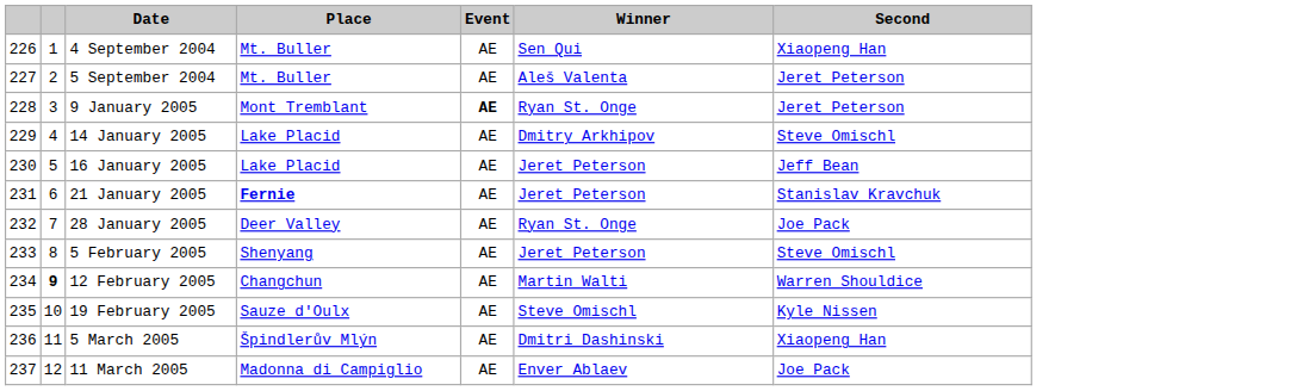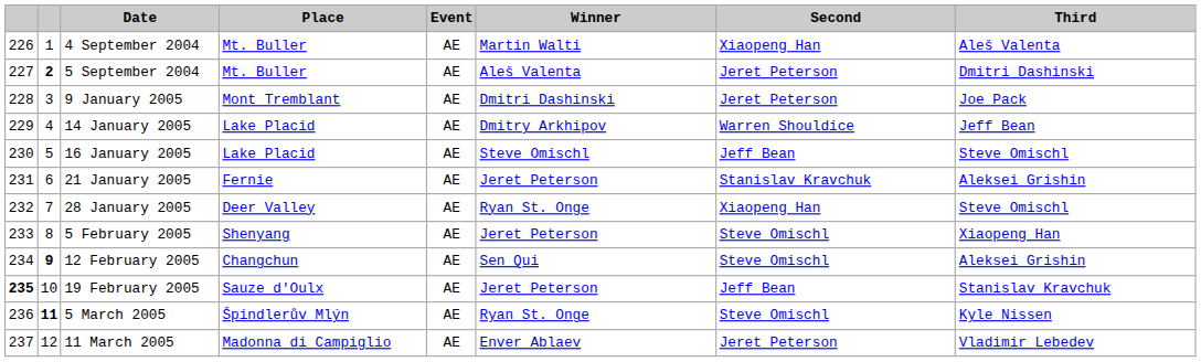 <table class="wikitable plainrowheaders" style="background:#fff; font-size:86%; line-height:16px; border:grey solid 1px; border-collapse:collapse;">
 <tr style="background:#ccc; text-align:center;">
 <th scope="col" style="background:#ccc; width=20 px;"></th>
 <th scope="col" style="background:#ccc; width=30 px;"></th>
 <th scope="col" style="background:#ccc; width:120px;">Date</th>
 <th scope="col" style="background:#ccc; width:160px;">Place</th>
 <th scope="col" style="background:#ccc; width:15px;">Event</th>
 <th scope="col" style="background:#ccc; width:185px;">Winner</th>
 <th scope="col" style="background:#ccc; width:185px;">Second</th>
+<th scope="col" style="background:#ccc; width:185px;">Third</th>
 </tr>
 <tr>
 <td align=center>226</td>
 <td align=center>1</td>
 <td>4 September 2004</td>
 <td> <a href='#'>Mt. Buller</a></td>
 <td align=center>AE</td>
-<td> <a href='#'>Sen Qui</a></td>
+<td> <a href='#'>Martin Walti</a></td>
 <td> <a href='#'>Xiaopeng Han</a></td>
+<td> <a href='#'>Aleš Valenta</a></td>
 </tr>
 <tr>
 <td align=center>227</td>
-<td align=center>2</td>
+<td align=center><strong>2</strong></td>
 <td>5 September 2004</td>
 <td> <a href='#'>Mt. Buller</a></td>
 <td align=center>AE</td>
 <td> <a href='#'>Aleš Valenta</a></td>
 <td> <a href='#'>Jeret Peterson</a></td>
+<td> <a href='#'>Dmitri Dashinski</a></td>
 </tr>
 <tr>
 <td align=center>228</td>
 <td align=center>3</td>
 <td>9 January 2005</td>
 <td> <a href='#'>Mont Tremblant</a></td>
-<td align=center><strong>AE</strong></td>
-<td> <a href='#'>Ryan St. Onge</a></td>
+<td align=center>AE</td>
+<td> <a href='#'>Dmitri Dashinski</a></td>
 <td> <a href='#'>Jeret Peterson</a></td>
+<td> <a href='#'>Joe Pack</a></td>
 </tr>
 <tr>
 <td align=center>229</td>
 <td align=center>4</td>
 <td>14 January 2005</td>
 <td> <a href='#'>Lake Placid</a></td>
 <td align=center>AE</td>
 <td> <a href='#'>Dmitry Arkhipov</a></td>
-<td> <a href='#'>Steve Omischl</a></td>
+<td> <a href='#'>Warren Shouldice</a></td>
+<td> <a href='#'>Jeff Bean</a></td>
 </tr>
 <tr>
 <td align=center>230</td>
 <td align=center>5</td>
 <td>16 January 2005</td>
 <td> <a href='#'>Lake Placid</a></td>
 <td align=center>AE</td>
-<td> <a href='#'>Jeret Peterson</a></td>
+<td> <a href='#'>Steve Omischl</a></td>
 <td> <a href='#'>Jeff Bean</a></td>
+<td> <a href='#'>Steve Omischl</a></td>
 </tr>
 <tr>
 <td align=center>231</td>
 <td align=center>6</td>
 <td>21 January 2005</td>
-<td><strong> <a href='#'>Fernie</a></strong></td>
+<td> <a href='#'>Fernie</a></td>
 <td align=center>AE</td>
 <td> <a href='#'>Jeret Peterson</a></td>
 <td> <a href='#'>Stanislav Kravchuk</a></td>
+<td> <a href='#'>Aleksei Grishin</a></td>
 </tr>
 <tr>
 <td align=center>232</td>
 <td align=center>7</td>
 <td>28 January 2005</td>
 <td> <a href='#'>Deer Valley</a></td>
 <td align=center>AE</td>
 <td> <a href='#'>Ryan St. Onge</a></td>
-<td> <a href='#'>Joe Pack</a></td>
+<td> <a href='#'>Xiaopeng Han</a></td>
+<td> <a href='#'>Steve Omischl</a></td>
 </tr>
 <tr>
 <td align=center>233</td>
 <td align=center>8</td>
 <td>5 February 2005</td>
 <td> <a href='#'>Shenyang</a></td>
 <td align=center>AE</td>
 <td> <a href='#'>Jeret Peterson</a></td>
 <td> <a href='#'>Steve Omischl</a></td>
+<td> <a href='#'>Xiaopeng Han</a></td>
 </tr>
 <tr>
 <td align=center>234</td>
 <td align=center><strong>9</strong></td>
 <td>12 February 2005</td>
 <td> <a href='#'>Changchun</a></td>
 <td align=center>AE</td>
-<td> <a href='#'>Martin Walti</a></td>
-<td> <a href='#'>Warren Shouldice</a></td>
+<td> <a href='#'>Sen Qui</a></td>
+<td> <a href='#'>Steve Omischl</a></td>
+<td> <a href='#'>Aleksei Grishin</a></td>
 </tr>
 <tr>
-<td align=center>235</td>
+<td align=center><strong>235</strong></td>
 <td align=center>10</td>
 <td>19 February 2005</td>
 <td> <a href='#'>Sauze d'Oulx</a></td>
 <td align=center>AE</td>
-<td> <a href='#'>Steve Omischl</a></td>
-<td> <a href='#'>Kyle Nissen</a></td>
+<td> <a href='#'>Jeret Peterson</a></td>
+<td> <a href='#'>Jeff Bean</a></td>
+<td> <a href='#'>Stanislav Kravchuk</a></td>
 </tr>
 <tr>
 <td align=center>236</td>
-<td align=center>11</td>
+<td align=center><strong>11</strong></td>
 <td>5 March 2005</td>
 <td> <a href='#'>Špindlerův Mlýn</a></td>
 <td align=center>AE</td>
-<td> <a href='#'>Dmitri Dashinski</a></td>
-<td> <a href='#'>Xiaopeng Han</a></td>
+<td> <a href='#'>Ryan St. Onge</a></td>
+<td> <a href='#'>Steve Omischl</a></td>
+<td> <a href='#'>Kyle Nissen</a></td>
 </tr>
 <tr>
 <td align=center>237</td>
 <td align=center>12</td>
 <td>11 March 2005</td>
 <td> <a href='#'>Madonna di Campiglio</a></td>
 <td align=center>AE</td>
 <td> <a href='#'>Enver Ablaev</a></td>
-<td> <a href='#'>Joe Pack</a></td>
+<td> <a href='#'>Jeret Peterson</a></td>
+<td> <a href='#'>Vladimir Lebedev</a></td>
 </tr>
 </table>
